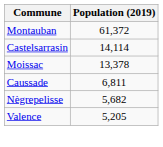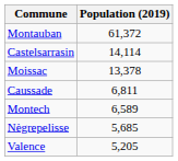 <table class=wikitable>
 <tr>
 <th>Commune</th>
 <th>Population (2019)</th>
 </tr>
 <tr>
 <td><a href='#'>Montauban</a></td>
 <td style="text-align: center;">61,372</td>
 </tr>
 <tr>
 <td><a href='#'>Castelsarrasin</a></td>
 <td style="text-align: center;">14,114</td>
 </tr>
 <tr>
 <td><a href='#'>Moissac</a></td>
 <td style="text-align: center;">13,378</td>
 </tr>
 <tr>
 <td><a href='#'>Caussade</a></td>
 <td style="text-align: center;">6,811</td>
 </tr>
 <tr>
+<td><a href='#'>Montech</a></td>
+<td style="text-align: center;">6,589</td>
+</tr>
+<tr>
 <td><a href='#'>Nègrepelisse</a></td>
-<td style="text-align: center;">5,682</td>
+<td style="text-align: center;">5,685</td>
 </tr>
 <tr>
 <td><a href='#'>Valence</a></td>
 <td style="text-align: center;">5,205</td>
 </tr>
 </table>
